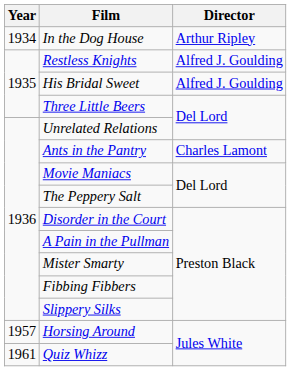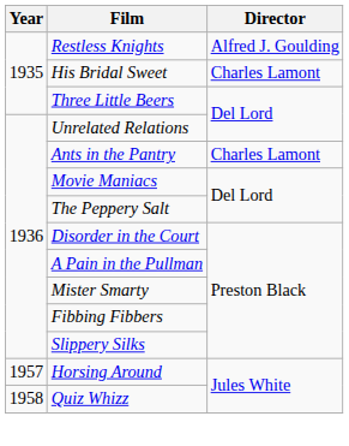 <table class="wikitable">
 <tr>
 <th>Year</th>
 <th>Film</th>
 <th>Director</th>
-</tr>
-<tr>
-<td>1934</td>
-<td><em>In the Dog House</em></td>
-<td><a href='#'>Arthur Ripley</a></td>
 </tr>
 <tr>
 <td rowspan=3>1935</td>
 <td><em><a href='#'>Restless Knights</a></em></td>
 <td><a href='#'>Alfred J. Goulding</a></td>
 </tr>
 <tr>
 <td><em>His Bridal Sweet</em></td>
-<td><a href='#'>Alfred J. Goulding</a></td>
+<td><a href='#'>Charles Lamont</a></td>
 </tr>
 <tr>
 <td><em><a href='#'>Three Little Beers</a></em></td>
 <td rowspan=2><a href='#'>Del Lord</a></td>
 </tr>
 <tr>
 <td rowspan=9>1936</td>
 <td><em>Unrelated Relations</em></td>
 </tr>
 <tr>
 <td><em><a href='#'>Ants in the Pantry</a></em></td>
 <td><a href='#'>Charles Lamont</a></td>
 </tr>
 <tr>
 <td><em><a href='#'>Movie Maniacs</a></em></td>
 <td rowspan=2>Del Lord</td>
 </tr>
 <tr>
 <td><em>The Peppery Salt</em></td>
 </tr>
 <tr>
 <td><em><a href='#'>Disorder in the Court</a></em></td>
 <td rowspan=5>Preston Black</td>
 </tr>
 <tr>
 <td><em><a href='#'>A Pain in the Pullman</a></em></td>
 </tr>
 <tr>
 <td><em>Mister Smarty</em></td>
 </tr>
 <tr>
 <td><em>Fibbing Fibbers</em></td>
 </tr>
 <tr>
 <td><em><a href='#'>Slippery Silks</a></em></td>
 </tr>
 <tr>
 <td>1957</td>
 <td><em><a href='#'>Horsing Around</a></em></td>
 <td rowspan=2><a href='#'>Jules White</a></td>
 </tr>
 <tr>
-<td>1961</td>
+<td>1958</td>
 <td><em><a href='#'>Quiz Whizz</a></em></td>
 </tr>
 </table>
